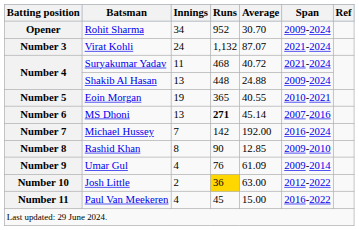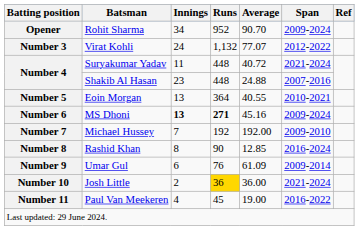 <table class="wikitable plainrowheaders sortable">
 <tr style="background:#9cf;">
 <th>Batting position</th>
 <th>Batsman</th>
 <th>Innings</th>
 <th>Runs</th>
 <th>Average</th>
 <th>Span</th>
 <th>Ref</th>
 </tr>
 <tr>
 <th scope=row style=text-align:center;>Opener</th>
 <td> <a href='#'>Rohit Sharma</a></td>
 <td>34</td>
 <td>952</td>
-<td>30.70</td>
+<td>90.70</td>
 <td><a href='#'>2009</a>-<a href='#'>2024</a></td>
 <td></td>
 </tr>
 <tr>
 <th scope=row style=text-align:center;>Number 3</th>
 <td> <a href='#'>Virat Kohli</a></td>
 <td>24</td>
 <td>1,132</td>
-<td>87.07</td>
-<td><a href='#'>2021</a>-<a href='#'>2024</a></td>
+<td>77.07</td>
+<td><a href='#'>2012</a>-<a href='#'>2022</a></td>
 <td></td>
 </tr>
 <tr>
 <th scope=row style=text-align:center; rowspan=2>Number 4</th>
 <td> <a href='#'>Suryakumar Yadav</a></td>
 <td>11</td>
-<td>468</td>
+<td>448</td>
 <td>40.72</td>
 <td><a href='#'>2021</a>-<a href='#'>2024</a></td>
 <td rowspan=2></td>
 </tr>
 <tr>
 <td> <a href='#'>Shakib Al Hasan</a></td>
-<td>13</td>
+<td>23</td>
 <td>448</td>
 <td>24.88</td>
-<td><a href='#'>2009</a>-<a href='#'>2024</a></td>
+<td><a href='#'>2007</a>-<a href='#'>2016</a></td>
 </tr>
 <tr>
 <th scope=row style=text-align:center;>Number 5</th>
 <td> <a href='#'>Eoin Morgan</a></td>
-<td>19</td>
-<td>365</td>
+<td>13</td>
+<td>364</td>
 <td>40.55</td>
 <td><a href='#'>2010</a>-<a href='#'>2021</a></td>
 <td></td>
 </tr>
 <tr>
 <th scope=row style=text-align:center;>Number 6</th>
 <td> <a href='#'>MS Dhoni</a></td>
-<td>13</td>
+<td><strong>13</strong></td>
 <td><strong>271</strong></td>
-<td>45.14</td>
-<td><a href='#'>2007</a>-<a href='#'>2016</a></td>
+<td>45.16</td>
+<td><a href='#'>2009</a>-<a href='#'>2024</a></td>
 <td></td>
 </tr>
 <tr>
 <th scope=row style=text-align:center;>Number 7</th>
 <td> <a href='#'>Michael Hussey</a></td>
 <td>7</td>
-<td>142</td>
+<td>192</td>
 <td>192.00</td>
-<td><a href='#'>2016</a>-<a href='#'>2024</a></td>
+<td><a href='#'>2009</a>-<a href='#'>2010</a></td>
 <td></td>
 </tr>
 <tr>
 <th scope=row style=text-align:center;>Number 8</th>
 <td> <a href='#'>Rashid Khan</a></td>
 <td>8</td>
 <td>90</td>
 <td>12.85</td>
-<td><a href='#'>2009</a>-<a href='#'>2010</a></td>
+<td><a href='#'>2016</a>-<a href='#'>2024</a></td>
 <td></td>
 </tr>
 <tr>
 <th scope=row style=text-align:center;>Number 9</th>
 <td> <a href='#'>Umar Gul</a></td>
-<td>4</td>
+<td>6</td>
 <td>76</td>
 <td>61.09</td>
 <td><a href='#'>2009</a>-<a href='#'>2014</a></td>
 <td></td>
 </tr>
 <tr>
 <th scope=row style=text-align:center;>Number 10</th>
 <td> <a href='#'>Josh Little</a></td>
 <td>2</td>
 <td style="background: gold;">36</td>
-<td>63.00</td>
-<td><a href='#'>2012</a>-<a href='#'>2022</a></td>
+<td>36.00</td>
+<td><a href='#'>2021</a>-<a href='#'>2024</a></td>
 <td></td>
 </tr>
 <tr>
 <th scope=row style=text-align:center;>Number 11</th>
 <td> <a href='#'>Paul Van Meekeren</a></td>
 <td>4</td>
 <td>45</td>
-<td>15.00</td>
+<td>19.00</td>
 <td><a href='#'>2016</a>-<a href='#'>2022</a></td>
 <td></td>
 </tr>
 <tr>
 <td colspan=7><small>Last updated: 29 June 2024.</small></td>
 </tr>
 </table>
